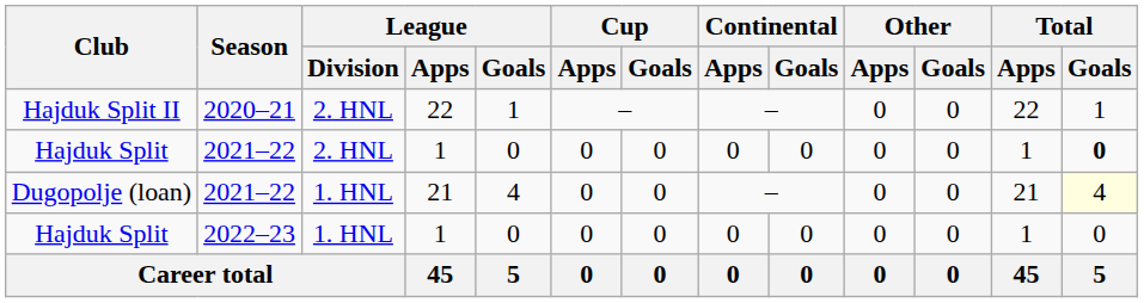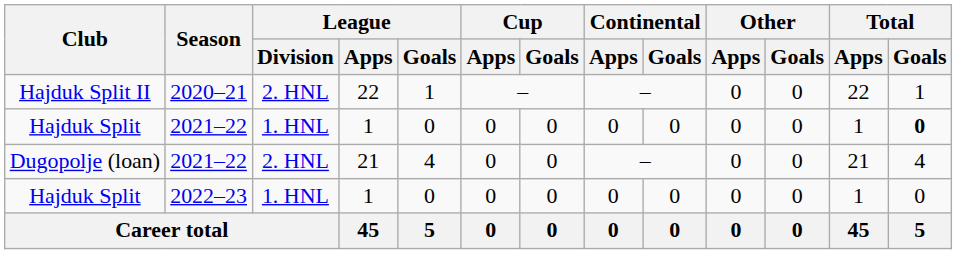 <table class="wikitable" style="text-align: center">
 <tr>
 <th rowspan="2">Club</th>
 <th rowspan="2">Season</th>
 <th colspan="3">League</th>
 <th colspan="2">Cup</th>
 <th colspan="2">Continental</th>
 <th colspan="2">Other</th>
 <th colspan="2">Total</th>
 </tr>
 <tr>
 <th>Division</th>
 <th>Apps</th>
 <th>Goals</th>
 <th>Apps</th>
 <th>Goals</th>
 <th>Apps</th>
 <th>Goals</th>
 <th>Apps</th>
 <th>Goals</th>
 <th>Apps</th>
 <th>Goals</th>
 </tr>
 <tr>
 <td><a href='#'>Hajduk Split II</a></td>
 <td><a href='#'>2020–21</a></td>
 <td><a href='#'>2. HNL</a></td>
 <td>22</td>
 <td>1</td>
 <td colspan="2">–</td>
 <td colspan="2">–</td>
 <td>0</td>
 <td>0</td>
 <td>22</td>
 <td>1</td>
 </tr>
 <tr>
 <td><a href='#'>Hajduk Split</a></td>
 <td><a href='#'>2021–22</a></td>
-<td><a href='#'>2. HNL</a></td>
+<td><a href='#'>1. HNL</a></td>
 <td>1</td>
 <td>0</td>
 <td>0</td>
 <td>0</td>
 <td>0</td>
 <td>0</td>
 <td>0</td>
 <td>0</td>
 <td>1</td>
 <td><strong>0</strong></td>
 </tr>
 <tr>
 <td><a href='#'>Dugopolje</a> (loan)</td>
 <td><a href='#'>2021–22</a></td>
-<td><a href='#'>1. HNL</a></td>
+<td><a href='#'>2. HNL</a></td>
 <td>21</td>
 <td>4</td>
 <td>0</td>
 <td>0</td>
 <td colspan="2">–</td>
 <td>0</td>
 <td>0</td>
 <td>21</td>
-<td style="background: lightyellow;">4</td>
+<td>4</td>
 </tr>
 <tr>
 <td><a href='#'>Hajduk Split</a></td>
 <td><a href='#'>2022–23</a></td>
 <td><a href='#'>1. HNL</a></td>
 <td>1</td>
 <td>0</td>
 <td>0</td>
 <td>0</td>
 <td>0</td>
 <td>0</td>
 <td>0</td>
 <td>0</td>
 <td>1</td>
 <td>0</td>
 </tr>
 <tr>
 <th colspan=3>Career total</th>
 <th>45</th>
 <th>5</th>
 <th>0</th>
 <th>0</th>
 <th>0</th>
 <th>0</th>
 <th>0</th>
 <th>0</th>
 <th>45</th>
 <th>5</th>
 </tr>
 </table>
